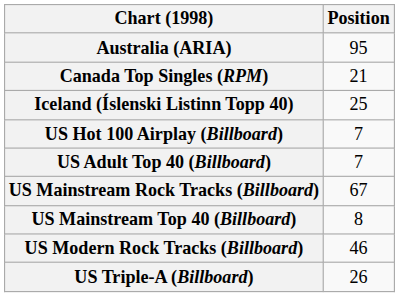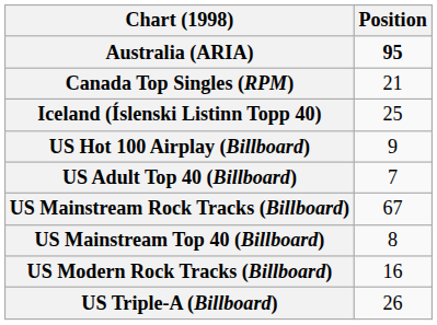 <table class="wikitable sortable plainrowheaders" style="text-align:center">
 <tr>
 <th>Chart (1998)</th>
 <th>Position</th>
 </tr>
 <tr>
 <th scope="row">Australia (ARIA)</th>
-<td>95</td>
+<td><strong>95</strong></td>
 </tr>
 <tr>
 <th scope="row">Canada Top Singles (<em>RPM</em>)</th>
 <td>21</td>
 </tr>
 <tr>
 <th scope="row">Iceland (Íslenski Listinn Topp 40)</th>
 <td>25</td>
 </tr>
 <tr>
 <th scope="row">US Hot 100 Airplay (<em>Billboard</em>)</th>
-<td>7</td>
+<td>9</td>
 </tr>
 <tr>
 <th scope="row">US Adult Top 40 (<em>Billboard</em>)</th>
 <td>7</td>
 </tr>
 <tr>
 <th scope="row">US Mainstream Rock Tracks (<em>Billboard</em>)</th>
 <td>67</td>
 </tr>
 <tr>
 <th scope="row">US Mainstream Top 40 (<em>Billboard</em>)</th>
 <td>8</td>
 </tr>
 <tr>
 <th scope="row">US Modern Rock Tracks (<em>Billboard</em>)</th>
-<td>46</td>
+<td>16</td>
 </tr>
 <tr>
 <th scope="row">US Triple-A (<em>Billboard</em>)</th>
 <td>26</td>
 </tr>
 </table>
